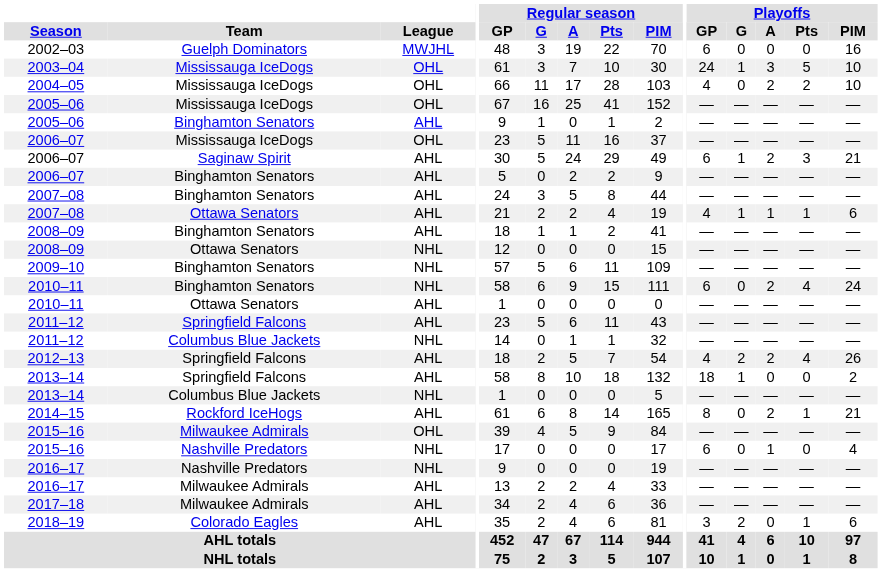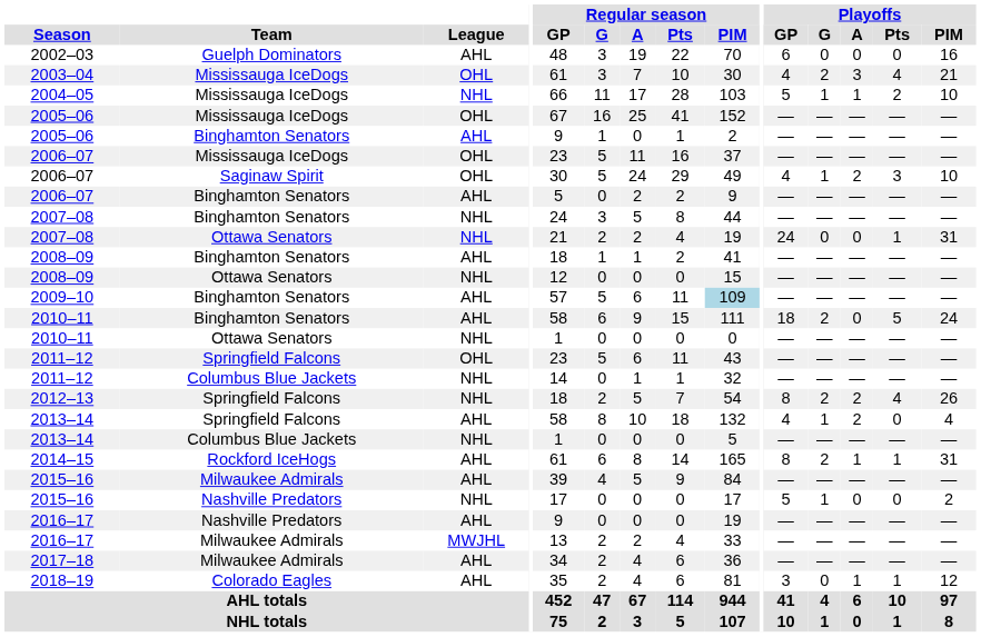 <table border="0" cellpadding="1" cellspacing="0" style="text-align:center; width:60em">
 <tr bgcolor="#e0e0e0">
 <th colspan="3" bgcolor="#ffffff"></th>
 <th rowspan="99" bgcolor="#ffffff"></th>
 <th colspan="5"><a href='#'>Regular season</a></th>
 <th rowspan="99" bgcolor="#ffffff"></th>
 <th colspan="5"><a href='#'>Playoffs</a></th>
 </tr>
 <tr bgcolor="#e0e0e0">
 <th><a href='#'>Season</a></th>
 <th>Team</th>
 <th>League</th>
 <th>GP</th>
 <th><a href='#'>G</a></th>
 <th><a href='#'>A</a></th>
 <th><a href='#'>Pts</a></th>
 <th><a href='#'>PIM</a></th>
 <th>GP</th>
 <th>G</th>
 <th>A</th>
 <th>Pts</th>
 <th>PIM </th>
 </tr>
 <tr>
 <td>2002–03</td>
 <td><a href='#'>Guelph Dominators</a></td>
-<td><a href='#'>MWJHL</a></td>
+<td>AHL</td>
 <td>48</td>
 <td>3</td>
 <td>19</td>
 <td>22</td>
 <td>70</td>
 <td>6</td>
 <td>0</td>
 <td>0</td>
 <td>0</td>
 <td>16</td>
 </tr>
 <tr bgcolor="#f0f0f0">
 <td><a href='#'>2003–04</a></td>
 <td><a href='#'>Mississauga IceDogs</a></td>
 <td><a href='#'>OHL</a></td>
 <td>61</td>
 <td>3</td>
 <td>7</td>
 <td>10</td>
 <td>30</td>
-<td>24</td>
-<td>1</td>
+<td>4</td>
+<td>2</td>
 <td>3</td>
-<td>5</td>
-<td>10</td>
+<td>4</td>
+<td>21</td>
 </tr>
 <tr>
 <td><a href='#'>2004–05</a></td>
 <td>Mississauga IceDogs</td>
-<td>OHL</td>
+<td><a href='#'>NHL</a></td>
 <td>66</td>
 <td>11</td>
 <td>17</td>
 <td>28</td>
 <td>103</td>
-<td>4</td>
-<td>0</td>
-<td>2</td>
+<td>5</td>
+<td>1</td>
+<td>1</td>
 <td>2</td>
 <td>10</td>
 </tr>
 <tr bgcolor="#f0f0f0">
 <td><a href='#'>2005–06</a></td>
 <td>Mississauga IceDogs</td>
 <td>OHL</td>
 <td>67</td>
 <td>16</td>
 <td>25</td>
 <td>41</td>
 <td>152</td>
 <td>—</td>
 <td>—</td>
 <td>—</td>
 <td>—</td>
 <td>—</td>
 </tr>
 <tr>
 <td><a href='#'>2005–06</a></td>
 <td><a href='#'>Binghamton Senators</a></td>
 <td><a href='#'>AHL</a></td>
 <td>9</td>
 <td>1</td>
 <td>0</td>
 <td>1</td>
 <td>2</td>
 <td>—</td>
 <td>—</td>
 <td>—</td>
 <td>—</td>
 <td>—</td>
 </tr>
 <tr bgcolor="#f0f0f0">
 <td><a href='#'>2006–07</a></td>
 <td>Mississauga IceDogs</td>
 <td>OHL</td>
 <td>23</td>
 <td>5</td>
 <td>11</td>
 <td>16</td>
 <td>37</td>
 <td>—</td>
 <td>—</td>
 <td>—</td>
 <td>—</td>
 <td>—</td>
 </tr>
 <tr>
 <td>2006–07</td>
 <td><a href='#'>Saginaw Spirit</a></td>
-<td>AHL</td>
+<td>OHL</td>
 <td>30</td>
 <td>5</td>
 <td>24</td>
 <td>29</td>
 <td>49</td>
-<td>6</td>
+<td>4</td>
 <td>1</td>
 <td>2</td>
 <td>3</td>
-<td>21</td>
+<td>10</td>
 </tr>
 <tr bgcolor="#f0f0f0">
 <td><a href='#'>2006–07</a></td>
 <td>Binghamton Senators</td>
 <td>AHL</td>
 <td>5</td>
 <td>0</td>
 <td>2</td>
 <td>2</td>
 <td>9</td>
 <td>—</td>
 <td>—</td>
 <td>—</td>
 <td>—</td>
 <td>—</td>
 </tr>
 <tr>
 <td><a href='#'>2007–08</a></td>
 <td>Binghamton Senators</td>
-<td>AHL</td>
+<td>NHL</td>
 <td>24</td>
 <td>3</td>
 <td>5</td>
 <td>8</td>
 <td>44</td>
 <td>—</td>
 <td>—</td>
 <td>—</td>
 <td>—</td>
 <td>—</td>
 </tr>
 <tr bgcolor="#f0f0f0">
 <td><a href='#'>2007–08</a></td>
 <td><a href='#'>Ottawa Senators</a></td>
-<td>AHL</td>
+<td><a href='#'>NHL</a></td>
 <td>21</td>
 <td>2</td>
 <td>2</td>
 <td>4</td>
 <td>19</td>
-<td>4</td>
+<td>24</td>
+<td>0</td>
+<td>0</td>
 <td>1</td>
-<td>1</td>
-<td>1</td>
-<td>6</td>
+<td>31</td>
 </tr>
 <tr>
 <td><a href='#'>2008–09</a></td>
 <td>Binghamton Senators</td>
 <td>AHL</td>
 <td>18</td>
 <td>1</td>
 <td>1</td>
 <td>2</td>
 <td>41</td>
 <td>—</td>
 <td>—</td>
 <td>—</td>
 <td>—</td>
 <td>—</td>
 </tr>
 <tr bgcolor="#f0f0f0">
 <td><a href='#'>2008–09</a></td>
 <td>Ottawa Senators</td>
 <td>NHL</td>
 <td>12</td>
 <td>0</td>
 <td>0</td>
 <td>0</td>
 <td>15</td>
 <td>—</td>
 <td>—</td>
 <td>—</td>
 <td>—</td>
 <td>—</td>
 </tr>
 <tr>
 <td><a href='#'>2009–10</a></td>
 <td>Binghamton Senators</td>
-<td>NHL</td>
+<td>AHL</td>
 <td>57</td>
 <td>5</td>
 <td>6</td>
 <td>11</td>
-<td>109</td>
+<td style="background: lightblue;">109</td>
 <td>—</td>
 <td>—</td>
 <td>—</td>
 <td>—</td>
 <td>—</td>
 </tr>
 <tr bgcolor="#f0f0f0">
 <td><a href='#'>2010–11</a></td>
 <td>Binghamton Senators</td>
-<td>NHL</td>
+<td>AHL</td>
 <td>58</td>
 <td>6</td>
 <td>9</td>
 <td>15</td>
 <td>111</td>
-<td>6</td>
+<td>18</td>
+<td>2</td>
 <td>0</td>
-<td>2</td>
-<td>4</td>
+<td>5</td>
 <td>24</td>
 </tr>
 <tr>
 <td><a href='#'>2010–11</a></td>
 <td>Ottawa Senators</td>
-<td>AHL</td>
+<td>NHL</td>
 <td>1</td>
 <td>0</td>
 <td>0</td>
 <td>0</td>
 <td>0</td>
 <td>—</td>
 <td>—</td>
 <td>—</td>
 <td>—</td>
 <td>—</td>
 </tr>
 <tr bgcolor="#f0f0f0">
 <td><a href='#'>2011–12</a></td>
 <td><a href='#'>Springfield Falcons</a></td>
-<td>AHL</td>
+<td>OHL</td>
 <td>23</td>
 <td>5</td>
 <td>6</td>
 <td>11</td>
 <td>43</td>
 <td>—</td>
 <td>—</td>
 <td>—</td>
 <td>—</td>
 <td>—</td>
 </tr>
 <tr>
 <td><a href='#'>2011–12</a></td>
 <td><a href='#'>Columbus Blue Jackets</a></td>
 <td>NHL</td>
 <td>14</td>
 <td>0</td>
 <td>1</td>
 <td>1</td>
 <td>32</td>
 <td>—</td>
 <td>—</td>
 <td>—</td>
 <td>—</td>
 <td>—</td>
 </tr>
 <tr bgcolor="#f0f0f0">
 <td><a href='#'>2012–13</a></td>
 <td>Springfield Falcons</td>
-<td>AHL</td>
+<td>NHL</td>
 <td>18</td>
 <td>2</td>
 <td>5</td>
 <td>7</td>
 <td>54</td>
-<td>4</td>
+<td>8</td>
 <td>2</td>
 <td>2</td>
 <td>4</td>
 <td>26</td>
 </tr>
 <tr>
 <td><a href='#'>2013–14</a></td>
 <td>Springfield Falcons</td>
 <td>AHL</td>
 <td>58</td>
 <td>8</td>
 <td>10</td>
 <td>18</td>
 <td>132</td>
-<td>18</td>
+<td>4</td>
 <td>1</td>
+<td>2</td>
 <td>0</td>
-<td>0</td>
-<td>2</td>
+<td>4</td>
 </tr>
 <tr bgcolor="#f0f0f0">
 <td><a href='#'>2013–14</a></td>
 <td>Columbus Blue Jackets</td>
 <td>NHL</td>
 <td>1</td>
 <td>0</td>
 <td>0</td>
 <td>0</td>
 <td>5</td>
 <td>—</td>
 <td>—</td>
 <td>—</td>
 <td>—</td>
 <td>—</td>
 </tr>
 <tr>
 <td><a href='#'>2014–15</a></td>
 <td><a href='#'>Rockford IceHogs</a></td>
 <td>AHL</td>
 <td>61</td>
 <td>6</td>
 <td>8</td>
 <td>14</td>
 <td>165</td>
 <td>8</td>
-<td>0</td>
 <td>2</td>
 <td>1</td>
-<td>21</td>
+<td>1</td>
+<td>31</td>
 </tr>
 <tr bgcolor="#f0f0f0">
 <td><a href='#'>2015–16</a></td>
 <td><a href='#'>Milwaukee Admirals</a></td>
-<td>OHL</td>
+<td>AHL</td>
 <td>39</td>
 <td>4</td>
 <td>5</td>
 <td>9</td>
 <td>84</td>
 <td>—</td>
 <td>—</td>
 <td>—</td>
 <td>—</td>
 <td>—</td>
 </tr>
 <tr>
 <td><a href='#'>2015–16</a></td>
 <td><a href='#'>Nashville Predators</a></td>
 <td>NHL</td>
 <td>17</td>
 <td>0</td>
 <td>0</td>
 <td>0</td>
 <td>17</td>
-<td>6</td>
-<td>0</td>
+<td>5</td>
 <td>1</td>
 <td>0</td>
-<td>4</td>
+<td>0</td>
+<td>2</td>
 </tr>
 <tr bgcolor="#f0f0f0">
 <td><a href='#'>2016–17</a></td>
 <td>Nashville Predators</td>
-<td>NHL</td>
+<td>AHL</td>
 <td>9</td>
 <td>0</td>
 <td>0</td>
 <td>0</td>
 <td>19</td>
 <td>—</td>
 <td>—</td>
 <td>—</td>
 <td>—</td>
 <td>—</td>
 </tr>
 <tr>
 <td><a href='#'>2016–17</a></td>
 <td>Milwaukee Admirals</td>
-<td>AHL</td>
+<td><a href='#'>MWJHL</a></td>
 <td>13</td>
 <td>2</td>
 <td>2</td>
 <td>4</td>
 <td>33</td>
 <td>—</td>
 <td>—</td>
 <td>—</td>
 <td>—</td>
 <td>—</td>
 </tr>
 <tr bgcolor="#f0f0f0">
 <td><a href='#'>2017–18</a></td>
 <td>Milwaukee Admirals</td>
 <td>AHL</td>
 <td>34</td>
 <td>2</td>
 <td>4</td>
 <td>6</td>
 <td>36</td>
 <td>—</td>
 <td>—</td>
 <td>—</td>
 <td>—</td>
 <td>—</td>
 </tr>
 <tr>
 <td><a href='#'>2018–19</a></td>
 <td><a href='#'>Colorado Eagles</a></td>
 <td>AHL</td>
 <td>35</td>
 <td>2</td>
 <td>4</td>
 <td>6</td>
 <td>81</td>
 <td>3</td>
-<td>2</td>
 <td>0</td>
 <td>1</td>
-<td>6</td>
+<td>1</td>
+<td>12</td>
 </tr>
 <tr bgcolor="#e0e0e0">
 <th colspan="3">AHL totals</th>
 <th>452</th>
 <th>47</th>
 <th>67</th>
 <th>114</th>
 <th>944</th>
 <th>41</th>
 <th>4</th>
 <th>6</th>
 <th>10</th>
 <th>97</th>
 </tr>
 <tr bgcolor="#e0e0e0">
 <th colspan="3">NHL totals</th>
 <th>75</th>
 <th>2</th>
 <th>3</th>
 <th>5</th>
 <th>107</th>
 <th>10</th>
 <th>1</th>
 <th>0</th>
 <th>1</th>
 <th>8</th>
 </tr>
 </table>
